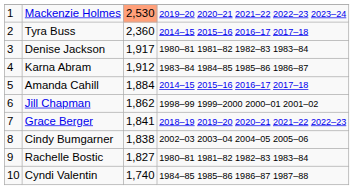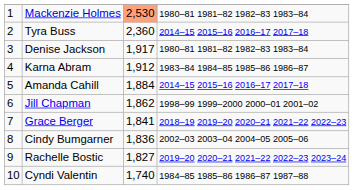 <table class="wikitable">
 <tr>
 </tr>
 <tr>
 <td>1</td>
 <td><a href='#'>Mackenzie Holmes</a></td>
 <td style="background: lightsalmon;">2,530</td>
-<td style="font-size:80%;"><a href='#'>2019–20</a> <a href='#'>2020–21</a> <a href='#'>2021–22</a> <a href='#'>2022–23</a> <a href='#'>2023–24</a></td>
+<td style="font-size:80%;">1980–81 1981–82 1982–83 1983–84</td>
 </tr>
 <tr>
 <td>2</td>
 <td>Tyra Buss</td>
 <td>2,360</td>
 <td style="font-size:80%;"><a href='#'>2014–15</a> <a href='#'>2015–16</a> <a href='#'>2016–17</a> <a href='#'>2017–18</a></td>
 </tr>
 <tr>
 <td>3</td>
 <td>Denise Jackson</td>
 <td>1,917</td>
 <td style="font-size:80%;">1980–81 1981–82 1982–83 1983–84</td>
 </tr>
 <tr>
 <td>4</td>
 <td>Karna Abram</td>
 <td>1,912</td>
 <td style="font-size:80%;">1983–84 1984–85 1985–86 1986–87</td>
 </tr>
 <tr>
 <td>5</td>
 <td>Amanda Cahill</td>
 <td>1,884</td>
 <td style="font-size:80%;"><a href='#'>2014–15</a> <a href='#'>2015–16</a> <a href='#'>2016–17</a> <a href='#'>2017–18</a></td>
 </tr>
 <tr>
 <td>6</td>
 <td><a href='#'>Jill Chapman</a></td>
 <td>1,862</td>
 <td style="font-size:80%;">1998–99 1999–2000 2000–01 2001–02</td>
 </tr>
 <tr>
 <td>7</td>
 <td><a href='#'>Grace Berger</a></td>
 <td>1,841</td>
 <td style="font-size:80%;"><a href='#'>2018–19</a> <a href='#'>2019–20</a> <a href='#'>2020–21</a> <a href='#'>2021–22</a> <a href='#'>2022–23</a></td>
 </tr>
 <tr>
 <td>8</td>
 <td>Cindy Bumgarner</td>
-<td>1,838</td>
+<td>1,836</td>
 <td style="font-size:80%;">2002–03 2003–04 2004–05 2005–06</td>
 </tr>
 <tr>
 <td>9</td>
 <td>Rachelle Bostic</td>
 <td>1,827</td>
-<td style="font-size:80%;">1980–81 1981–82 1982–83 1983–84</td>
+<td style="font-size:80%;"><a href='#'>2019–20</a> <a href='#'>2020–21</a> <a href='#'>2021–22</a> <a href='#'>2022–23</a> <a href='#'>2023–24</a></td>
 </tr>
 <tr>
 <td>10</td>
 <td>Cyndi Valentin</td>
 <td>1,740</td>
 <td style="font-size:80%;">1984–85 1985–86 1986–87 1987–88</td>
 </tr>
 </table>
